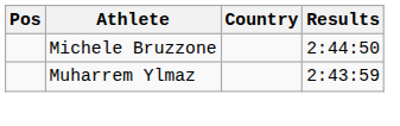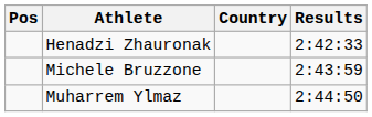 <table class="wikitable">
 <tr>
 <th>Pos</th>
 <th>Athlete</th>
 <th>Country</th>
 <th>Results</th>
 </tr>
 <tr>
 <td align="center"></td>
+<td>Henadzi Zhauronak</td>
+<td></td>
+<td>2:42:33</td>
+</tr>
+<tr>
+<td align="center"></td>
 <td>Michele Bruzzone</td>
 <td></td>
-<td>2:44:50</td>
+<td>2:43:59</td>
 </tr>
 <tr>
 <td align="center"></td>
 <td>Muharrem Ylmaz</td>
 <td></td>
-<td>2:43:59</td>
+<td>2:44:50</td>
 </tr>
 </table>
